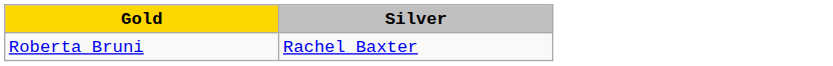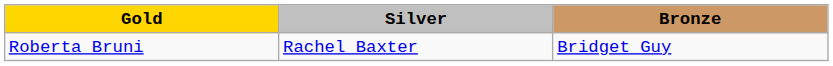 <table class="wikitable" style="text-align:left">
 <tr align="center">
 <td width=200 bgcolor=gold><strong>Gold</strong></td>
 <td width=200 bgcolor=silver><strong>Silver</strong></td>
+<td width=200 bgcolor=CC9966><strong>Bronze</strong></td>
 </tr>
 <tr>
 <td><a href='#'>Roberta Bruni</a><br></td>
 <td><a href='#'>Rachel Baxter</a><br></td>
+<td><a href='#'>Bridget Guy</a><br></td>
 </tr>
 </table>
